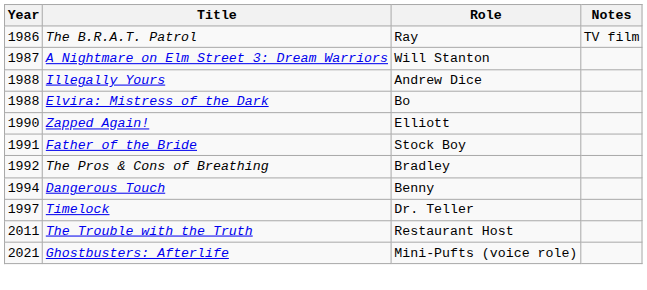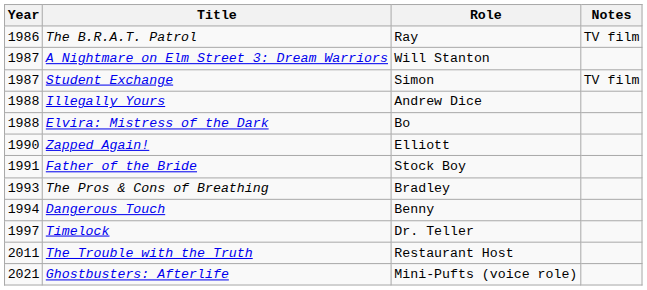 <table class="wikitable sortable">
 <tr>
 <th>Year</th>
 <th>Title</th>
 <th>Role</th>
 <th class = "unsortable">Notes</th>
 </tr>
 <tr>
 <td>1986</td>
 <td><em>The B.R.A.T. Patrol</em></td>
 <td>Ray</td>
 <td>TV film</td>
 </tr>
 <tr>
 <td>1987</td>
 <td><em><a href='#'>A Nightmare on Elm Street 3: Dream Warriors</a></em></td>
 <td>Will Stanton</td>
 <td></td>
+</tr>
+<tr>
+<td>1987</td>
+<td><em><a href='#'>Student Exchange</a></em></td>
+<td>Simon</td>
+<td>TV film</td>
 </tr>
 <tr>
 <td>1988</td>
 <td><em><a href='#'>Illegally Yours</a></em></td>
 <td>Andrew Dice</td>
 <td></td>
 </tr>
 <tr>
 <td>1988</td>
 <td><em><a href='#'>Elvira: Mistress of the Dark</a></em></td>
 <td>Bo</td>
 <td></td>
 </tr>
 <tr>
 <td>1990</td>
 <td><em><a href='#'>Zapped Again!</a></em></td>
 <td>Elliott</td>
 <td></td>
 </tr>
 <tr>
 <td>1991</td>
 <td><em><a href='#'>Father of the Bride</a></em></td>
 <td>Stock Boy</td>
 <td></td>
 </tr>
 <tr>
-<td>1992</td>
+<td>1993</td>
 <td><em>The Pros & Cons of Breathing</em></td>
 <td>Bradley</td>
 <td></td>
 </tr>
 <tr>
 <td>1994</td>
 <td><em><a href='#'>Dangerous Touch</a></em></td>
 <td>Benny</td>
 <td></td>
 </tr>
 <tr>
 <td>1997</td>
 <td><em><a href='#'>Timelock</a></em></td>
 <td>Dr. Teller</td>
 <td></td>
 </tr>
 <tr>
 <td>2011</td>
 <td><em><a href='#'>The Trouble with the Truth</a></em></td>
 <td>Restaurant Host</td>
 <td></td>
 </tr>
 <tr>
 <td>2021</td>
 <td><em><a href='#'>Ghostbusters: Afterlife</a></em></td>
 <td>Mini-Pufts (voice role)</td>
 </tr>
 </table>
